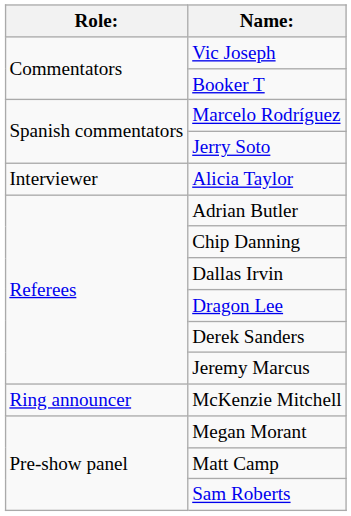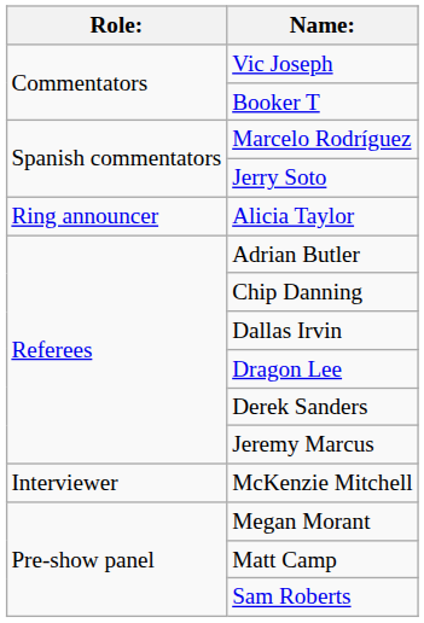 <table class=wikitable style="font-size:90%; margin: 0.5em 0 0.5em 1em; float: right; clear: right;">
 <tr>
 <th>Role:</th>
 <th>Name:</th>
 </tr>
 <tr>
 <td rowspan=2>Commentators</td>
 <td><a href='#'>Vic Joseph</a></td>
 </tr>
 <tr>
 <td><a href='#'>Booker T</a></td>
 </tr>
 <tr>
 <td rowspan=2>Spanish commentators</td>
 <td><a href='#'>Marcelo Rodríguez</a></td>
 </tr>
 <tr>
 <td><a href='#'>Jerry Soto</a></td>
 </tr>
 <tr>
-<td>Interviewer</td>
+<td rowspan=1><a href='#'>Ring announcer</a></td>
 <td><a href='#'>Alicia Taylor</a></td>
 </tr>
 <tr>
 <td rowspan=6><a href='#'>Referees</a></td>
 <td>Adrian Butler</td>
 </tr>
 <tr>
 <td>Chip Danning</td>
 </tr>
 <tr>
 <td>Dallas Irvin</td>
 </tr>
 <tr>
 <td><a href='#'>Dragon Lee</a> </td>
 </tr>
 <tr>
 <td>Derek Sanders</td>
 </tr>
 <tr>
 <td>Jeremy Marcus</td>
 </tr>
 <tr>
-<td rowspan=1><a href='#'>Ring announcer</a></td>
+<td>Interviewer</td>
 <td>McKenzie Mitchell</td>
 </tr>
 <tr>
 <td rowspan=3>Pre-show panel</td>
 <td>Megan Morant</td>
 </tr>
 <tr>
 <td>Matt Camp</td>
 </tr>
 <tr>
 <td><a href='#'>Sam Roberts</a></td>
 </tr>
 </table>
